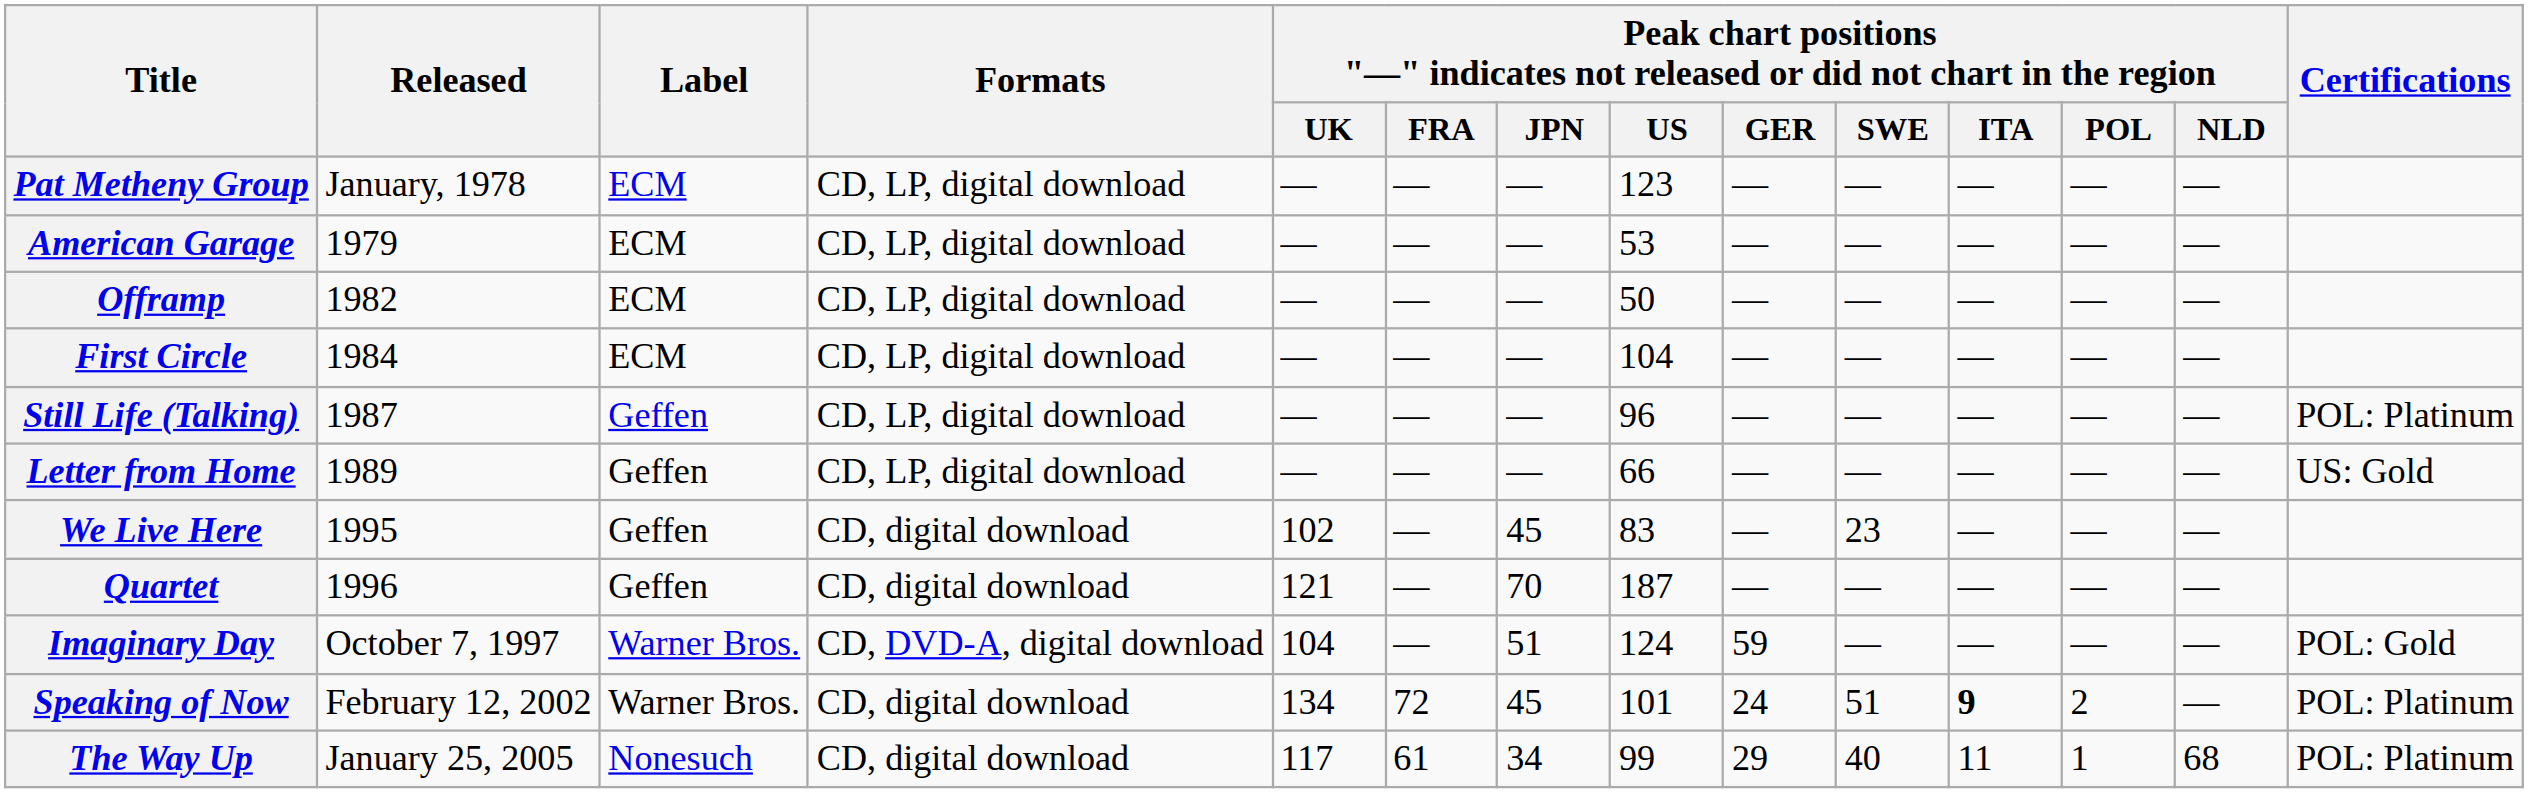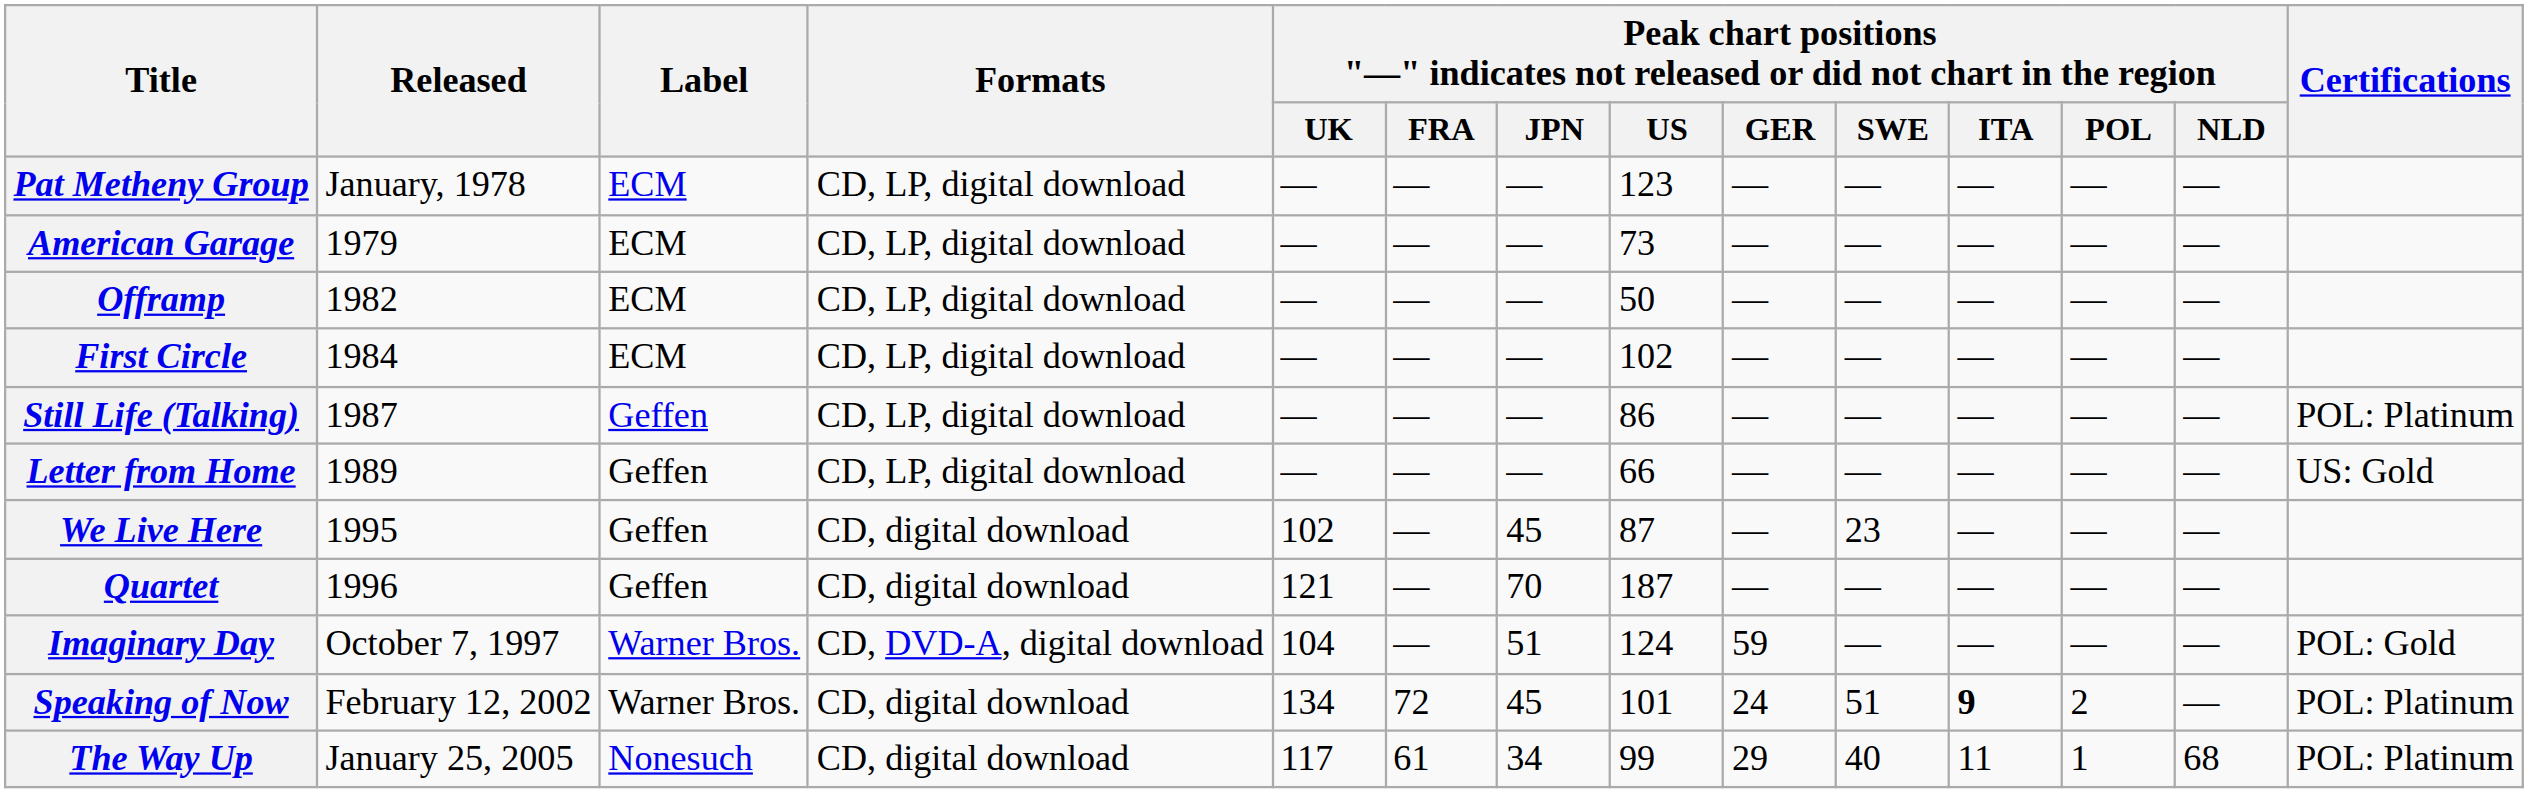 <table class="wikitable plainrowheaders">
 <tr>
 <th scope="col" rowspan="2">Title</th>
 <th scope="col" rowspan="2">Released</th>
 <th scope="col" rowspan="2">Label</th>
 <th scope="col" rowspan="2">Formats</th>
 <th scope="col" colspan="9">Peak chart positions<br><span>"—" indicates not released or did not chart in the region</span></th>
 <th scope="col" rowspan="2"><a href='#'>Certifications</a></th>
 </tr>
 <tr>
 <th scope="col" style="width:3em;font-size:90%;">UK<br></th>
 <th scope="col" style="width:3em;font-size:90%;">FRA<br></th>
 <th scope="col" style="width:3em;font-size:90%;">JPN<br></th>
 <th scope="col" style="width:3em;font-size:90%;">US<br></th>
 <th scope="col" style="width:3em;font-size:90%;">GER<br></th>
 <th scope="col" style="width:3em;font-size:90%;">SWE<br></th>
 <th scope="col" style="width:3em;font-size:90%;">ITA<br></th>
 <th scope="col" style="width:3em;font-size:90%;">POL<br></th>
 <th scope="col" style="width:3em;font-size:90%;">NLD<br></th>
 </tr>
 <tr>
 <th scope="row"><em><a href='#'>Pat Metheny Group</a></em></th>
 <td>January, 1978</td>
 <td><a href='#'>ECM</a></td>
 <td>CD, LP, digital download</td>
 <td>—</td>
 <td>—</td>
 <td>—</td>
 <td>123</td>
 <td>—</td>
 <td>—</td>
 <td>—</td>
 <td>—</td>
 <td>—</td>
 <td></td>
 </tr>
 <tr>
 <th scope="row"><em><a href='#'>American Garage</a></em></th>
 <td>1979</td>
 <td>ECM</td>
 <td>CD, LP, digital download</td>
 <td>—</td>
 <td>—</td>
 <td>—</td>
-<td>53</td>
+<td>73</td>
 <td>—</td>
 <td>—</td>
 <td>—</td>
 <td>—</td>
 <td>—</td>
 <td></td>
 </tr>
 <tr>
 <th scope="row"><em><a href='#'>Offramp</a></em></th>
 <td>1982</td>
 <td>ECM</td>
 <td>CD, LP, digital download</td>
 <td>—</td>
 <td>—</td>
 <td>—</td>
 <td>50</td>
 <td>—</td>
 <td>—</td>
 <td>—</td>
 <td>—</td>
 <td>—</td>
 <td></td>
 </tr>
 <tr>
 <th scope="row"><em><a href='#'>First Circle</a></em></th>
 <td>1984</td>
 <td>ECM</td>
 <td>CD, LP, digital download</td>
 <td>—</td>
 <td>—</td>
 <td>—</td>
-<td>104</td>
+<td>102</td>
 <td>—</td>
 <td>—</td>
 <td>—</td>
 <td>—</td>
 <td>—</td>
 <td></td>
 </tr>
 <tr>
 <th scope="row"><em><a href='#'>Still Life (Talking)</a></em></th>
 <td>1987</td>
 <td><a href='#'>Geffen</a></td>
 <td>CD, LP, digital download</td>
 <td>—</td>
 <td>—</td>
 <td>—</td>
-<td>96</td>
+<td>86</td>
 <td>—</td>
 <td>—</td>
 <td>—</td>
 <td>—</td>
 <td>—</td>
 <td>POL: Platinum</td>
 </tr>
 <tr>
 <th scope="row"><em><a href='#'>Letter from Home</a></em></th>
 <td>1989</td>
 <td>Geffen</td>
 <td>CD, LP, digital download</td>
 <td>—</td>
 <td>—</td>
 <td>—</td>
 <td>66</td>
 <td>—</td>
 <td>—</td>
 <td>—</td>
 <td>—</td>
 <td>—</td>
 <td>US: Gold</td>
 </tr>
 <tr>
 <th scope="row"><em><a href='#'>We Live Here</a></em></th>
 <td>1995</td>
 <td>Geffen</td>
 <td>CD, digital download</td>
 <td>102</td>
 <td>—</td>
 <td>45</td>
-<td>83</td>
+<td>87</td>
 <td>—</td>
 <td>23</td>
 <td>—</td>
 <td>—</td>
 <td>—</td>
 <td></td>
 </tr>
 <tr>
 <th scope="row"><em><a href='#'>Quartet</a></em></th>
 <td>1996</td>
 <td>Geffen</td>
 <td>CD, digital download</td>
 <td>121</td>
 <td>—</td>
 <td>70</td>
 <td>187</td>
 <td>—</td>
 <td>—</td>
 <td>—</td>
 <td>—</td>
 <td>—</td>
 <td></td>
 </tr>
 <tr>
 <th scope="row"><em><a href='#'>Imaginary Day</a></em></th>
 <td>October 7, 1997</td>
 <td><a href='#'>Warner Bros.</a></td>
 <td>CD, <a href='#'>DVD-A</a>, digital download</td>
 <td>104</td>
 <td>—</td>
 <td>51</td>
 <td>124</td>
 <td>59</td>
 <td>—</td>
 <td>—</td>
 <td>—</td>
 <td>—</td>
 <td>POL: Gold</td>
 </tr>
 <tr>
 <th scope="row"><em><a href='#'>Speaking of Now</a></em></th>
 <td>February 12, 2002</td>
 <td>Warner Bros.</td>
 <td>CD, digital download</td>
 <td>134</td>
 <td>72</td>
 <td>45</td>
 <td>101</td>
 <td>24</td>
 <td>51</td>
 <td><strong>9</strong></td>
 <td>2</td>
 <td>—</td>
 <td>POL: Platinum</td>
 </tr>
 <tr>
 <th scope="row"><em><a href='#'>The Way Up</a></em></th>
 <td>January 25, 2005</td>
 <td><a href='#'>Nonesuch</a></td>
 <td>CD, digital download</td>
 <td>117</td>
 <td>61</td>
 <td>34</td>
 <td>99</td>
 <td>29</td>
 <td>40</td>
 <td>11</td>
 <td>1</td>
 <td>68</td>
 <td>POL: Platinum</td>
 </tr>
 </table>
